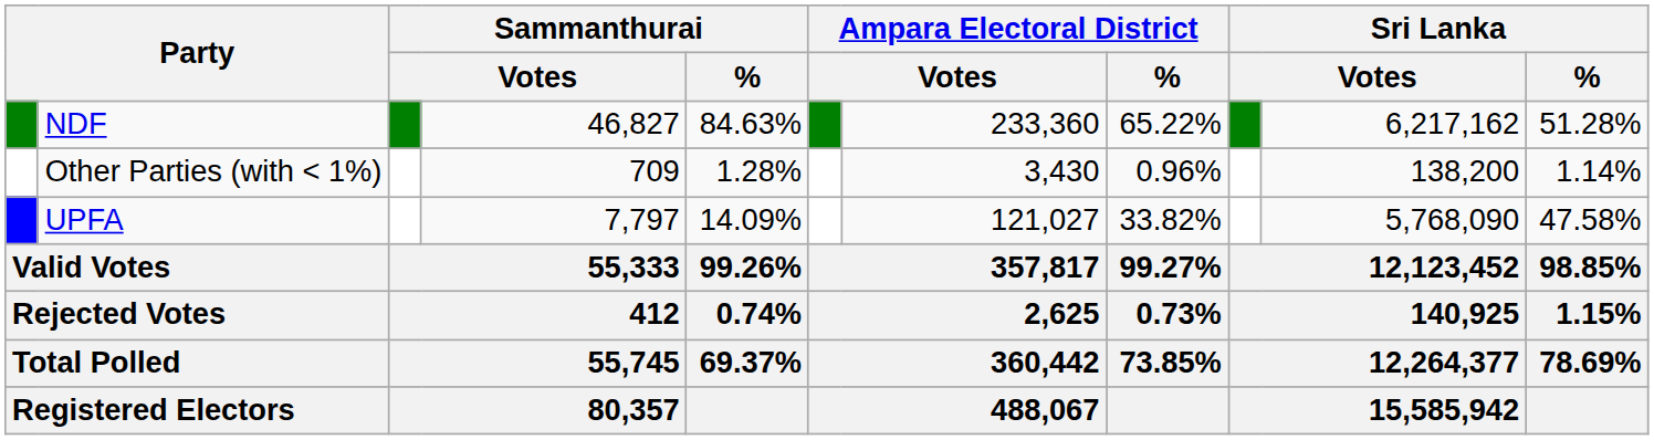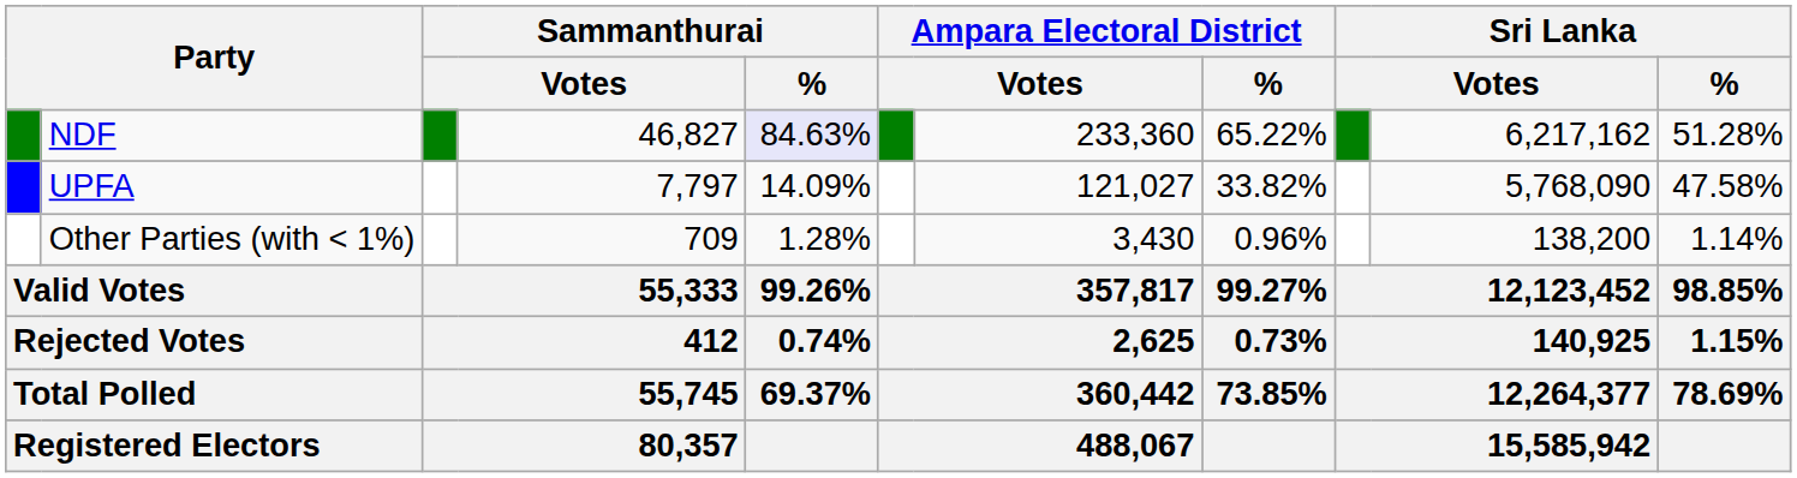 <table class="wikitable">
 <tr>
 <th colspan="2" width="144px"rowspan="2">Party</th>
 <th colspan="3" width="216px">Sammanthurai</th>
 <th colspan="3" width="216px"><a href='#'>Ampara Electoral District</a></th>
 <th colspan="3" width="216px">Sri Lanka</th>
 </tr>
 <tr>
 <th colspan="2" width="144px">Votes</th>
 <th>%</th>
 <th colspan="2" width="144px">Votes</th>
 <th>%</th>
 <th colspan="2" width="144px">Votes</th>
 <th>%</th>
 </tr>
 <tr>
 <td style="background-color:green;" width="10px"></td>
 <td style="text-align:left;"><a href='#'>NDF</a></td>
 <td style="background-color:green;" width="10px"></td>
 <td style="text-align:right;">46,827</td>
-<td style="text-align:right;">84.63%</td>
+<td style="background: lavender; text-align:right;">84.63%</td>
 <td style="background-color:green;" width="10px"></td>
 <td style="text-align:right;">233,360</td>
 <td style="text-align:right;">65.22%</td>
 <td style="background-color:green;" width="10px"></td>
 <td style="text-align:right;">6,217,162</td>
 <td style="text-align:right;">51.28%</td>
+</tr>
+<tr>
+<td style="background-color:blue;" width="10px"></td>
+<td style="text-align:left;"><a href='#'>UPFA</a></td>
+<td style="background-color:white;" width="10px"></td>
+<td style="text-align:right;">7,797</td>
+<td style="text-align:right;">14.09%</td>
+<td style="background-color:white;" width="10px"></td>
+<td style="text-align:right;">121,027</td>
+<td style="text-align:right;">33.82%</td>
+<td style="background-color:white;" width="10px"></td>
+<td style="text-align:right;">5,768,090</td>
+<td style="text-align:right;">47.58%</td>
 </tr>
 <tr>
 <td style="background-color:white;" width="10px"></td>
 <td style="text-align:left;">Other Parties (with < 1%)</td>
 <td style="background-color:white;" width="10px"></td>
 <td style="text-align:right;">709</td>
 <td style="text-align:right;">1.28%</td>
 <td style="background-color:white;" width="10px"></td>
 <td style="text-align:right;">3,430</td>
 <td style="text-align:right;">0.96%</td>
 <td style="background-color:white;" width="10px"></td>
 <td style="text-align:right;">138,200</td>
 <td style="text-align:right;">1.14%</td>
-</tr>
-<tr>
-<td style="background-color:blue;" width="10px"></td>
-<td style="text-align:left;"><a href='#'>UPFA</a></td>
-<td style="background-color:white;" width="10px"></td>
-<td style="text-align:right;">7,797</td>
-<td style="text-align:right;">14.09%</td>
-<td style="background-color:white;" width="10px"></td>
-<td style="text-align:right;">121,027</td>
-<td style="text-align:right;">33.82%</td>
-<td style="background-color:white;" width="10px"></td>
-<td style="text-align:right;">5,768,090</td>
-<td style="text-align:right;">47.58%</td>
 </tr>
 <tr>
 <th colspan="2" width="144px"style="text-align:left;">Valid Votes</th>
 <th style="text-align:right;"colspan="2" width="144px">55,333</th>
 <th style="text-align:right;">99.26%</th>
 <th style="text-align:right;"colspan="2" width="144px">357,817</th>
 <th style="text-align:right;">99.27%</th>
 <th style="text-align:right;"colspan="2" width="144px">12,123,452</th>
 <th style="text-align:right;">98.85%</th>
 </tr>
 <tr>
 <th colspan="2" width="144px"style="text-align:left;">Rejected Votes</th>
 <th style="text-align:right;"colspan="2" width="144px">412</th>
 <th style="text-align:right;">0.74%</th>
 <th style="text-align:right;"colspan="2" width="144px">2,625</th>
 <th style="text-align:right;">0.73%</th>
 <th style="text-align:right;"colspan="2" width="144px">140,925</th>
 <th style="text-align:right;">1.15%</th>
 </tr>
 <tr>
 <th colspan="2" width="144px"style="text-align:left;">Total Polled</th>
 <th style="text-align:right;"colspan="2" width="144px">55,745</th>
 <th style="text-align:right;">69.37%</th>
 <th style="text-align:right;"colspan="2" width="144px">360,442</th>
 <th style="text-align:right;">73.85%</th>
 <th style="text-align:right;"colspan="2" width="144px">12,264,377</th>
 <th style="text-align:right;">78.69%</th>
 </tr>
 <tr>
 <th colspan="2" width="144px"style="text-align:left;">Registered Electors</th>
 <th style="text-align:right;"colspan="2" width="144px">80,357</th>
 <th></th>
 <th style="text-align:right;"colspan="2" width="144px">488,067</th>
 <th></th>
 <th style="text-align:right;"colspan="2" width="144px">15,585,942</th>
 <th></th>
 </tr>
 </table>
